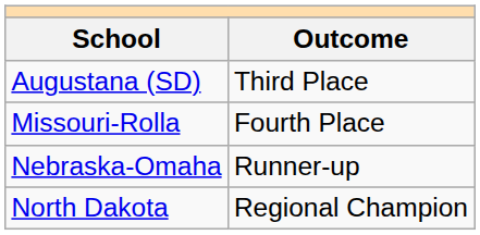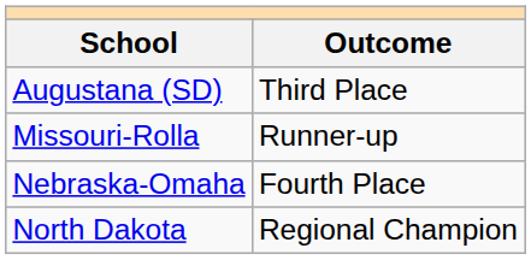 <table class="wikitable" style="float:left; margin-right:1em;">
 <tr>
 <th colspan="3" style="background:#ffdead;"></th>
 </tr>
 <tr>
 <th>School</th>
 <th>Outcome</th>
 </tr>
 <tr>
 <td><a href='#'>Augustana (SD)</a></td>
 <td>Third Place</td>
 </tr>
 <tr>
 <td><a href='#'>Missouri-Rolla</a></td>
-<td>Fourth Place</td>
+<td>Runner-up</td>
 </tr>
 <tr>
 <td><a href='#'>Nebraska-Omaha</a></td>
-<td>Runner-up</td>
+<td>Fourth Place</td>
 </tr>
 <tr>
 <td><a href='#'>North Dakota</a></td>
 <td>Regional Champion</td>
 </tr>
 </table>
